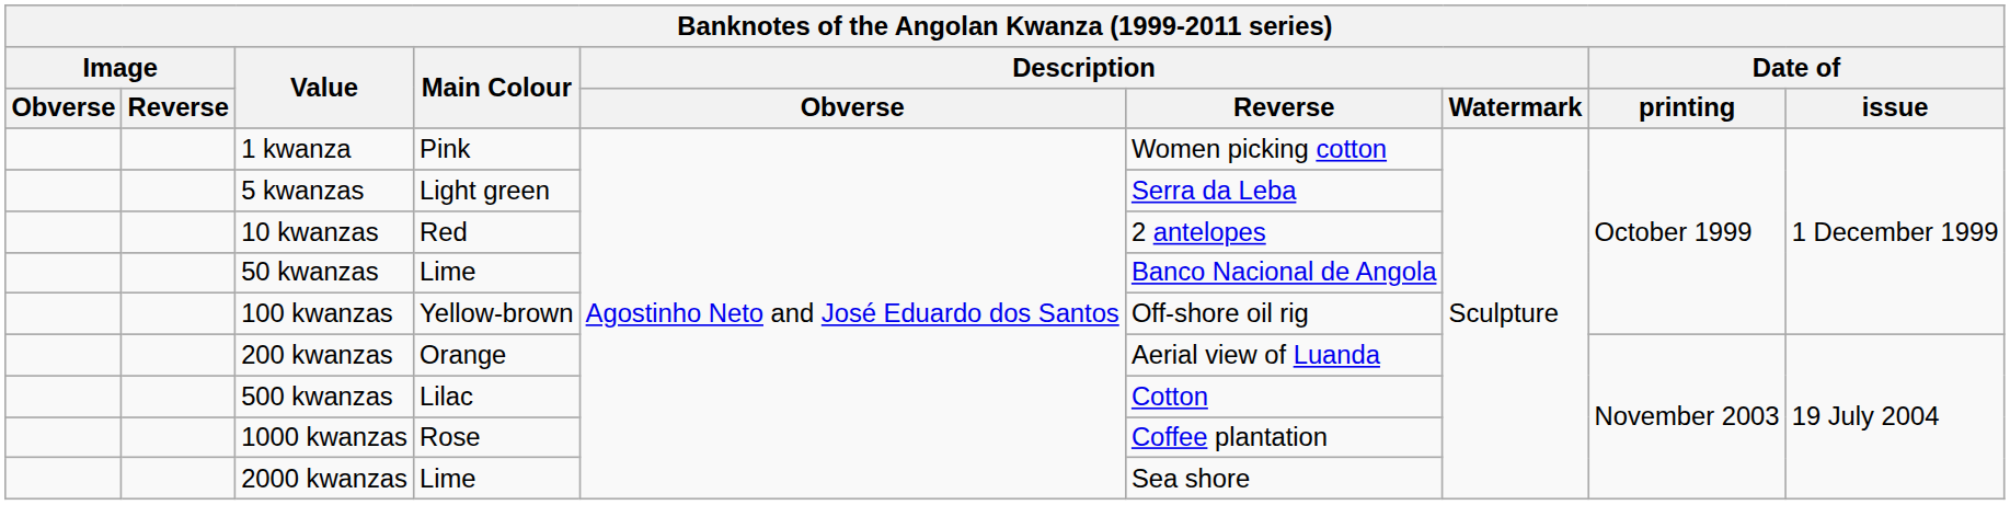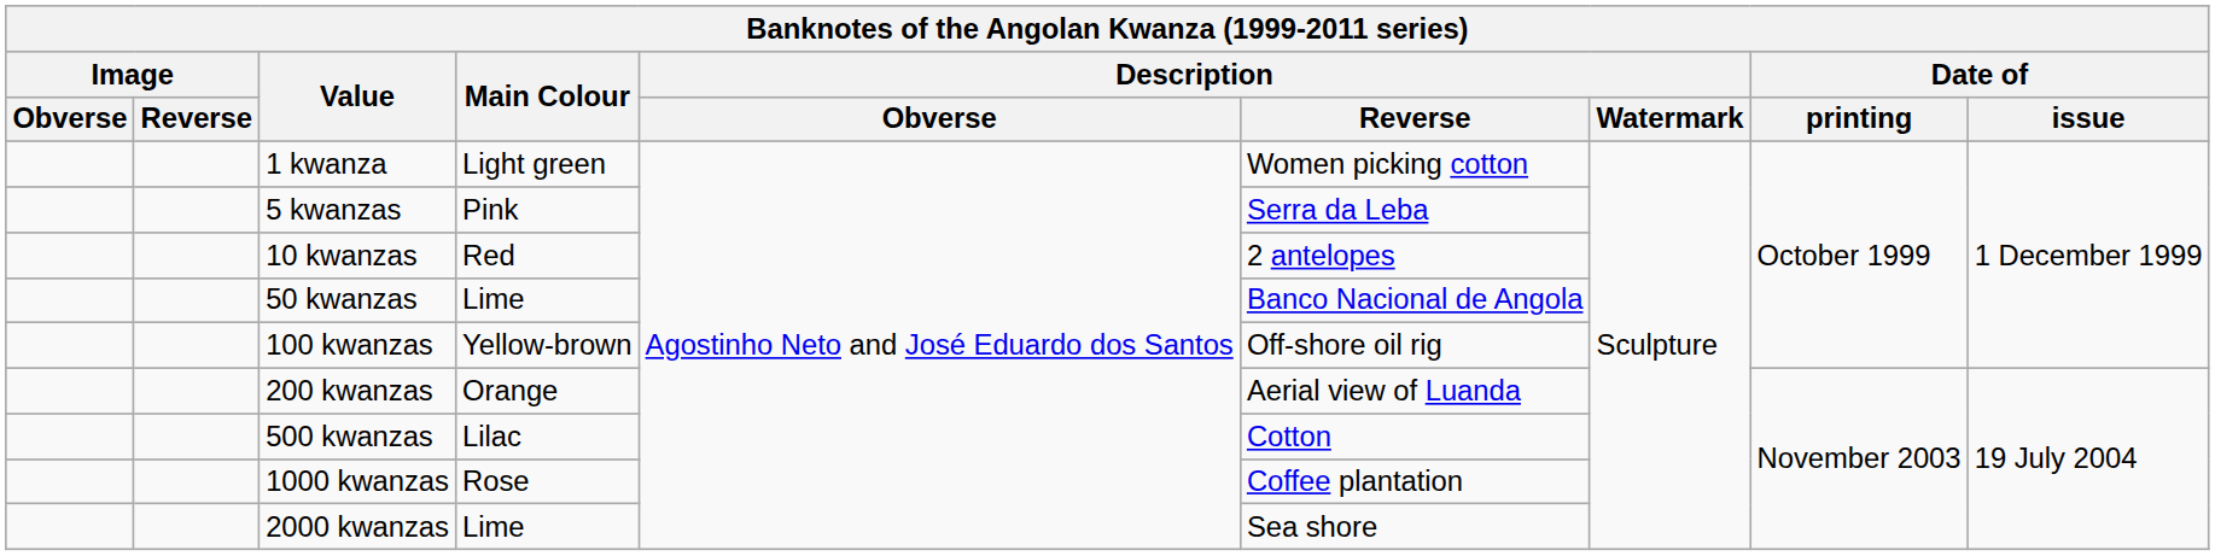 <table class="wikitable" style="font-size: 90%">
 <tr>
 <th colspan="9">Banknotes of the Angolan Kwanza (1999-2011 series)</th>
 </tr>
 <tr>
 <th colspan="2">Image</th>
 <th rowspan="2">Value</th>
 <th rowspan="2">Main Colour</th>
 <th colspan="3">Description</th>
 <th colspan="2">Date of</th>
 </tr>
 <tr>
 <th>Obverse</th>
 <th>Reverse</th>
 <th>Obverse</th>
 <th>Reverse</th>
 <th>Watermark</th>
 <th>printing</th>
 <th>issue</th>
 </tr>
 <tr>
 <td></td>
 <td></td>
 <td>1 kwanza</td>
-<td>Pink</td>
+<td>Light green</td>
 <td rowspan="9"><a href='#'>Agostinho Neto</a> and <a href='#'>José Eduardo dos Santos</a></td>
 <td>Women picking <a href='#'>cotton</a></td>
 <td rowspan="9">Sculpture</td>
 <td rowspan="5">October 1999</td>
 <td rowspan="5">1 December 1999</td>
 </tr>
 <tr>
 <td></td>
 <td></td>
 <td>5 kwanzas</td>
-<td>Light green</td>
+<td>Pink</td>
 <td><a href='#'>Serra da Leba</a></td>
 </tr>
 <tr>
 <td></td>
 <td></td>
 <td>10 kwanzas</td>
 <td>Red</td>
 <td>2 <a href='#'>antelopes</a></td>
 </tr>
 <tr>
 <td></td>
 <td></td>
 <td>50 kwanzas</td>
 <td>Lime</td>
 <td><a href='#'>Banco Nacional de Angola</a></td>
 </tr>
 <tr>
 <td></td>
 <td></td>
 <td>100 kwanzas</td>
 <td>Yellow-brown</td>
 <td>Off-shore oil rig</td>
 </tr>
 <tr>
 <td></td>
 <td></td>
 <td>200 kwanzas</td>
 <td>Orange</td>
 <td>Aerial view of <a href='#'>Luanda</a></td>
 <td rowspan="5">November 2003</td>
 <td rowspan="4">19 July 2004</td>
 </tr>
 <tr>
 <td></td>
 <td></td>
 <td>500 kwanzas</td>
 <td>Lilac</td>
 <td><a href='#'>Cotton</a></td>
 </tr>
 <tr>
 <td></td>
 <td></td>
 <td>1000 kwanzas</td>
 <td>Rose</td>
 <td><a href='#'>Coffee</a> plantation</td>
 </tr>
 <tr>
 <td></td>
 <td></td>
 <td>2000 kwanzas</td>
 <td>Lime</td>
 <td>Sea shore</td>
 </tr>
 </table>
